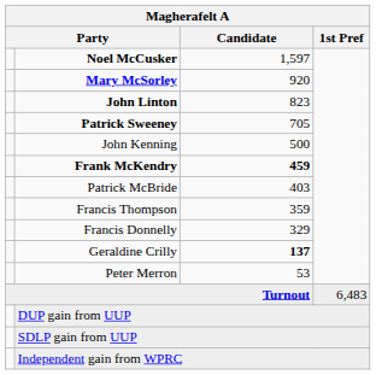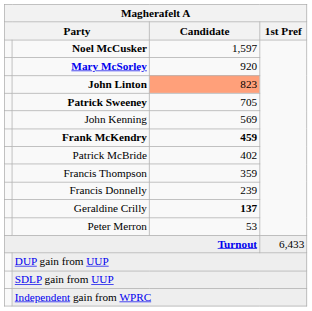 <table class="wikitable">
 <tr>
 <th colspan="4" align="center">Magherafelt A</th>
 </tr>
 <tr>
 <th colspan="2" align="center" width=200>Party</th>
 <th width=150>Candidate</th>
 <th width=60>1st Pref</th>
 </tr>
 <tr>
 <td></td>
 <td align="right"><strong>Noel McCusker</strong></td>
 <td align="right">1,597</td>
 </tr>
 <tr>
 <td></td>
 <td align="right"><strong><a href='#'>Mary McSorley</a></strong></td>
 <td align="right">920</td>
 </tr>
 <tr>
 <td></td>
 <td align="right"><strong>John Linton</strong></td>
-<td align="right">823</td>
+<td align="right" style="background: lightsalmon;">823</td>
 </tr>
 <tr>
 <td></td>
 <td align="right"><strong>Patrick Sweeney</strong></td>
 <td align="right">705</td>
 </tr>
 <tr>
 <td></td>
 <td align="right">John Kenning</td>
-<td align="right">500</td>
+<td align="right">569</td>
 </tr>
 <tr>
 <td></td>
 <td align="right"><strong>Frank McKendry</strong></td>
 <td align="right"><strong>459</strong></td>
 </tr>
 <tr>
 <td></td>
 <td align="right">Patrick McBride</td>
-<td align="right">403</td>
+<td align="right">402</td>
 </tr>
 <tr>
 <td></td>
 <td align="right">Francis Thompson</td>
 <td align="right">359</td>
 </tr>
 <tr>
 <td></td>
 <td align="right">Francis Donnelly</td>
-<td align="right">329</td>
+<td align="right">239</td>
 </tr>
 <tr>
 <td></td>
 <td align="right">Geraldine Crilly</td>
 <td align="right"><strong>137</strong></td>
 </tr>
 <tr>
 <td></td>
 <td align="right">Peter Merron</td>
 <td align="right">53</td>
 </tr>
 <tr bgcolor="EEEEEE">
 <td colspan=3 align="right"><strong><a href='#'>Turnout</a></strong></td>
-<td align="right">6,483</td>
+<td align="right">6,433</td>
 </tr>
 <tr>
 <td bgcolor=></td>
 <td colspan=4 bgcolor="EEEEEE"><a href='#'>DUP</a> gain from <a href='#'>UUP</a></td>
 </tr>
 <tr>
 <td bgcolor=></td>
 <td colspan=4 bgcolor="EEEEEE"><a href='#'>SDLP</a> gain from <a href='#'>UUP</a></td>
 </tr>
 <tr>
 <td bgcolor=></td>
 <td colspan=4 bgcolor="EEEEEE"><a href='#'>Independent</a> gain from <a href='#'>WPRC</a></td>
 </tr>
 </table>
